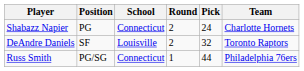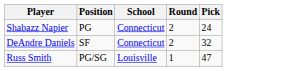 <table class="wikitable" border="1">
 <tr>
 <th>Player</th>
 <th>Position</th>
 <th>School</th>
 <th>Round</th>
 <th>Pick</th>
-<th>Team</th>
 </tr>
 <tr>
 <td><a href='#'>Shabazz Napier</a></td>
 <td>PG</td>
 <td><a href='#'>Connecticut</a></td>
 <td>2</td>
 <td>24</td>
-<td><a href='#'>Charlotte Hornets</a></td>
 </tr>
 <tr>
 <td><a href='#'>DeAndre Daniels</a></td>
 <td>SF</td>
-<td><a href='#'>Louisville</a></td>
+<td><a href='#'>Connecticut</a></td>
 <td>2</td>
 <td>32</td>
-<td><a href='#'>Toronto Raptors</a></td>
 </tr>
 <tr>
 <td><a href='#'>Russ Smith</a></td>
 <td>PG/SG</td>
-<td><a href='#'>Connecticut</a></td>
+<td><a href='#'>Louisville</a></td>
 <td>1</td>
-<td>44</td>
-<td><a href='#'>Philadelphia 76ers</a></td>
+<td>47</td>
 </tr>
 </table>
